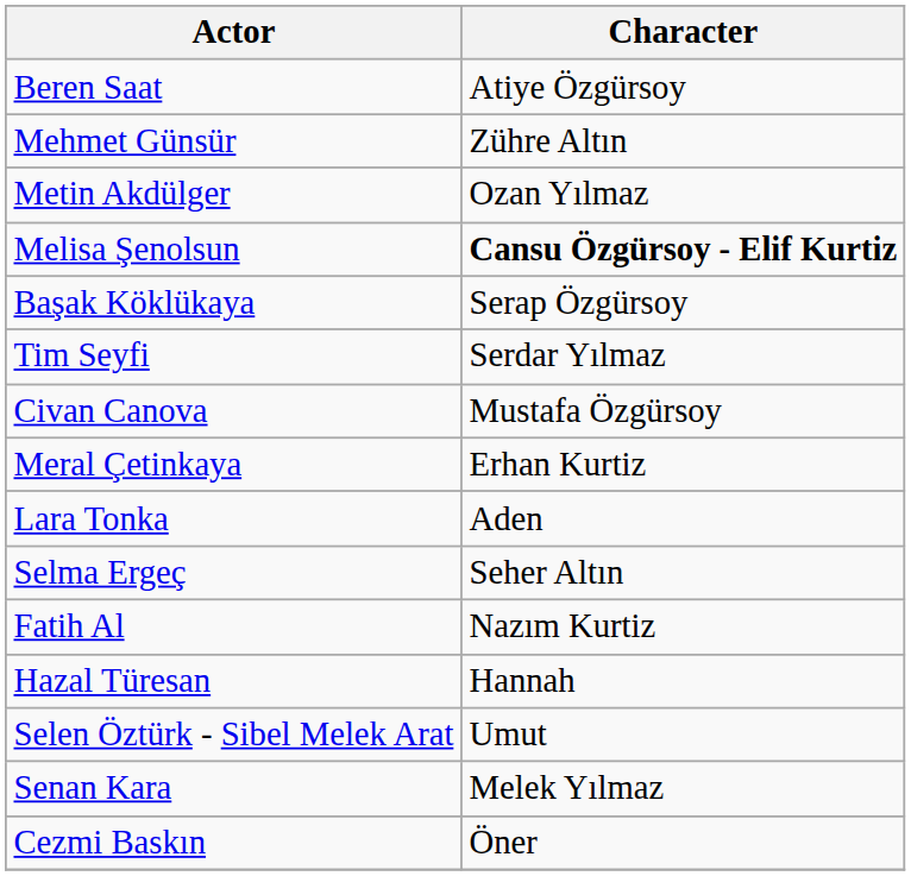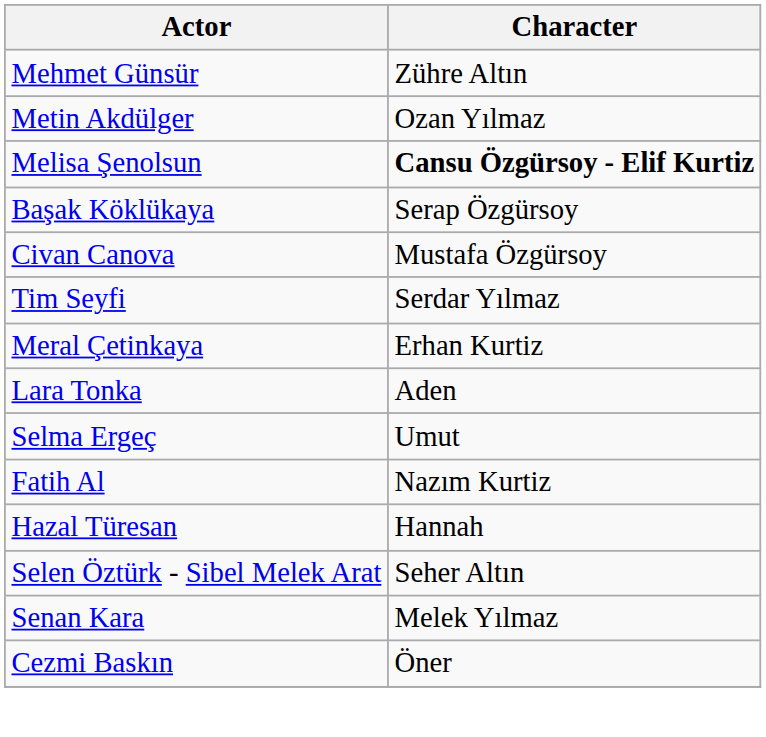 <table class="wikitable">
 <tr>
 <th>Actor</th>
 <th>Character</th>
-</tr>
-<tr>
-<td><a href='#'>Beren Saat</a></td>
-<td>Atiye Özgürsoy</td>
 </tr>
 <tr>
 <td><a href='#'>Mehmet Günsür</a></td>
 <td>Zühre Altın</td>
 </tr>
 <tr>
 <td><a href='#'>Metin Akdülger</a></td>
 <td>Ozan Yılmaz</td>
 </tr>
 <tr>
 <td><a href='#'>Melisa Şenolsun</a></td>
 <td><strong>Cansu Özgürsoy - Elif Kurtiz</strong></td>
 </tr>
 <tr>
 <td><a href='#'>Başak Köklükaya</a></td>
 <td>Serap Özgürsoy</td>
 </tr>
 <tr>
+<td><a href='#'>Civan Canova</a></td>
+<td>Mustafa Özgürsoy</td>
+</tr>
+<tr>
 <td><a href='#'>Tim Seyfi</a></td>
 <td>Serdar Yılmaz</td>
-</tr>
-<tr>
-<td><a href='#'>Civan Canova</a></td>
-<td>Mustafa Özgürsoy</td>
 </tr>
 <tr>
 <td><a href='#'>Meral Çetinkaya</a></td>
 <td>Erhan Kurtiz</td>
 </tr>
 <tr>
 <td><a href='#'>Lara Tonka</a></td>
 <td>Aden</td>
 </tr>
 <tr>
 <td><a href='#'>Selma Ergeç</a></td>
-<td>Seher Altın</td>
+<td>Umut</td>
 </tr>
 <tr>
 <td><a href='#'>Fatih Al</a></td>
 <td>Nazım Kurtiz</td>
 </tr>
 <tr>
 <td><a href='#'>Hazal Türesan</a></td>
 <td>Hannah</td>
 </tr>
 <tr>
 <td><a href='#'>Selen Öztürk</a> - <a href='#'>Sibel Melek Arat</a></td>
-<td>Umut</td>
+<td>Seher Altın</td>
 </tr>
 <tr>
 <td><a href='#'>Senan Kara</a></td>
 <td>Melek Yılmaz</td>
 </tr>
 <tr>
 <td><a href='#'>Cezmi Baskın</a></td>
 <td>Öner</td>
 </tr>
 <tr>
 </tr>
 </table>
